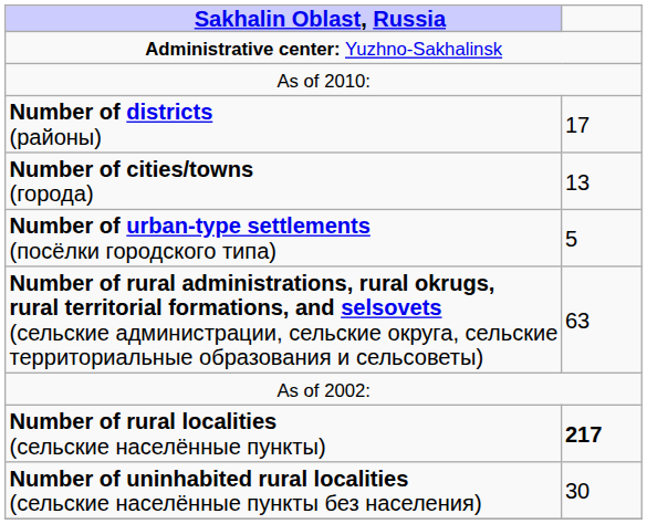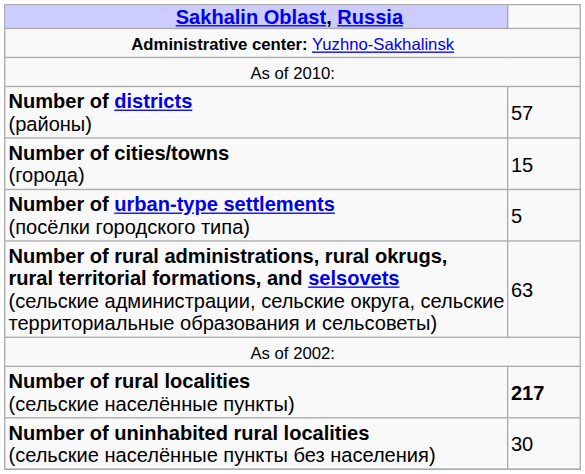 <table border=1 align="right" cellpadding=2 cellspacing=0 style="margin: 0 0 1em 1em; background: #f9f9f9; border: 1px #aaa solid; border-collapse: collapse; font-size: 95%;">
 <tr>
 <th bgcolor="#ccccff" style="padding:0 0 0 50px;"><a href='#'>Sakhalin Oblast</a>, <a href='#'>Russia</a></th>
 <td width="50px"></td>
 </tr>
 <tr>
 <td colspan=2 align="center"><small><strong>Administrative center:</strong> <a href='#'>Yuzhno-Sakhalinsk</a></small></td>
 </tr>
 <tr>
 <td colspan=2 align="center"><small>As of 2010:</small></td>
 </tr>
 <tr>
 <td><strong>Number of <a href='#'>districts</a></strong><br>(районы)</td>
-<td>17</td>
+<td>57</td>
 </tr>
 <tr>
 <td><strong>Number of cities/towns</strong><br>(города)</td>
-<td>13</td>
+<td>15</td>
 </tr>
 <tr>
 <td><strong>Number of <a href='#'>urban-type settlements</a></strong><br>(посёлки городского типа)</td>
 <td>5</td>
 </tr>
 <tr>
 <td><strong>Number of rural administrations, rural okrugs,<br>rural territorial formations, and <a href='#'>selsovets</a></strong><br>(сельские администрации, сельские округа, сельские<br>территориальные образования и сельсоветы)</td>
 <td>63</td>
 </tr>
 <tr>
 <td colspan=2 align="center"><small>As of 2002:</small></td>
 </tr>
 <tr>
 <td><strong>Number of rural localities</strong><br>(сельские населённые пункты)</td>
 <td><strong>217</strong></td>
 </tr>
 <tr>
 <td><strong>Number of uninhabited rural localities</strong><br>(сельские населённые пункты без населения)</td>
 <td>30</td>
 </tr>
 <tr>
 </tr>
 </table>
